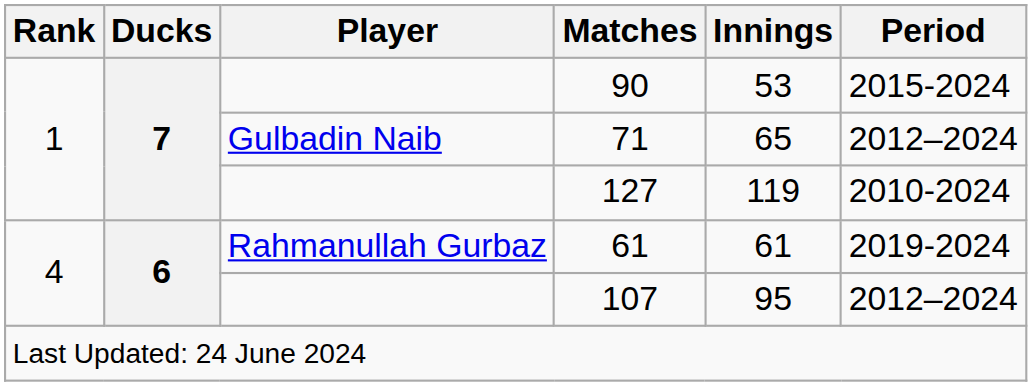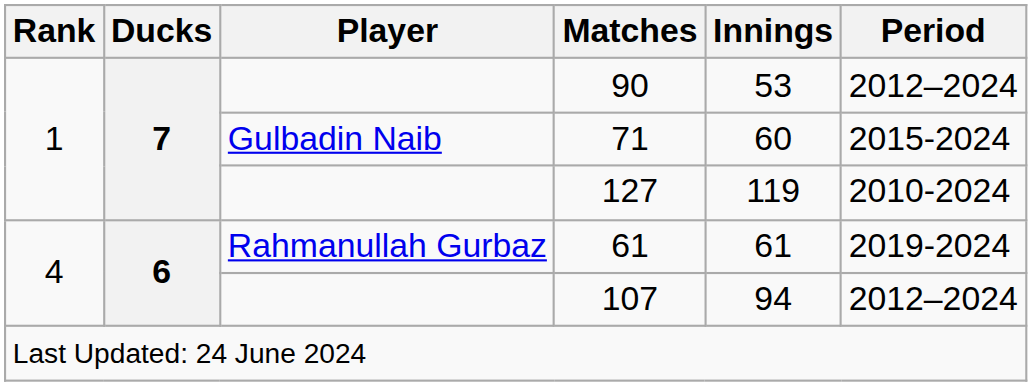 <table class="wikitable plainrowheaders sortable">
 <tr>
 <th scope=col>Rank</th>
 <th scope=col>Ducks</th>
 <th scope=col>Player</th>
 <th scope=col>Matches</th>
 <th scope=col>Innings</th>
 <th scope=col>Period</th>
 </tr>
 <tr>
 <td align="center" rowspan=3>1</td>
 <th scope="row" style="text-align:center;" rowspan=3>7</th>
 <td></td>
 <td align=center>90</td>
 <td align="center">53</td>
-<td>2015-2024</td>
+<td>2012–2024</td>
 </tr>
 <tr>
 <td><a href='#'>Gulbadin Naib</a></td>
 <td align=center>71</td>
-<td align="center">65</td>
-<td>2012–2024</td>
+<td align="center">60</td>
+<td>2015-2024</td>
 </tr>
 <tr>
 <td></td>
 <td align="center">127</td>
 <td align="center">119</td>
 <td>2010-2024</td>
 </tr>
 <tr>
 <td align="center" rowspan=2>4</td>
 <th scope="row" style="text-align:center;" rowspan=2>6</th>
 <td><a href='#'>Rahmanullah Gurbaz</a></td>
 <td align=center>61</td>
 <td align=center>61</td>
 <td>2019-2024</td>
 </tr>
 <tr>
 <td></td>
 <td align="center">107</td>
-<td align="center">95</td>
+<td align="center">94</td>
 <td>2012–2024</td>
 </tr>
 <tr class="sortbottom">
 <td colspan="6"><small>Last Updated: 24 June 2024</small></td>
 </tr>
 </table>
